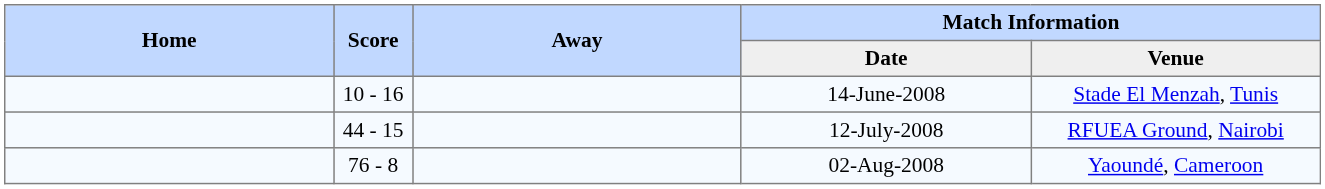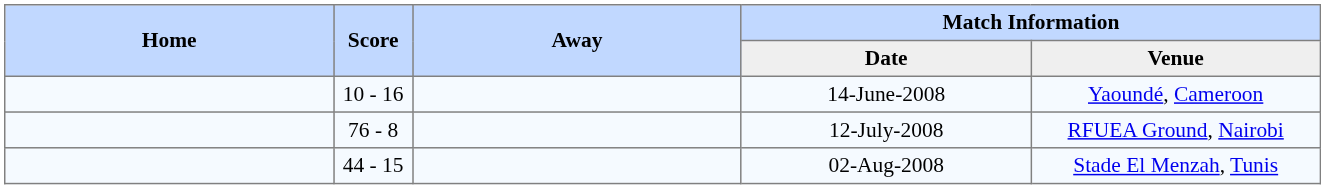 <table border=1 style="border-collapse:collapse; font-size:90%; text-align:center;" cellpadding=3 cellspacing=0 width=100%>
 <tr bgcolor=#C1D8FF>
 <th rowspan=2 width=25%>Home</th>
 <th rowspan=2 width=6%>Score</th>
 <th rowspan=2 width=25%>Away</th>
 <th colspan=6>Match Information</th>
 </tr>
 <tr bgcolor=#EFEFEF>
 <th width=22%>Date</th>
 <th width=22%>Venue</th>
 </tr>
 <tr bgcolor=#F5FAFF>
 <td align="right"></td>
 <td>10 - 16</td>
 <td align="left"><strong></strong></td>
 <td>14-June-2008</td>
-<td><a href='#'>Stade El Menzah</a>, <a href='#'>Tunis</a></td>
+<td><a href='#'>Yaoundé</a>, <a href='#'>Cameroon</a></td>
 </tr>
 <tr bgcolor=#F5FAFF>
 <td align="right"><strong></strong></td>
-<td>44 - 15</td>
+<td>76 - 8</td>
 <td align="left"></td>
 <td>12-July-2008</td>
 <td><a href='#'>RFUEA Ground</a>, <a href='#'>Nairobi</a></td>
 </tr>
 <tr bgcolor=#F5FAFF>
 <td align="right"><strong></strong></td>
-<td>76 - 8</td>
+<td>44 - 15</td>
 <td align="left"></td>
 <td>02-Aug-2008</td>
-<td><a href='#'>Yaoundé</a>, <a href='#'>Cameroon</a></td>
+<td><a href='#'>Stade El Menzah</a>, <a href='#'>Tunis</a></td>
 </tr>
 </table>
